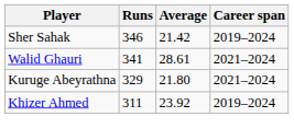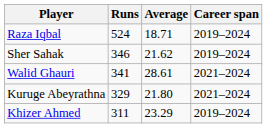 <table class="wikitable">
 <tr>
 <th>Player</th>
 <th>Runs</th>
 <th>Average</th>
 <th>Career span</th>
 </tr>
 <tr>
+<td><a href='#'>Raza Iqbal</a></td>
+<td>524</td>
+<td>18.71</td>
+<td>2019–2024</td>
+</tr>
+<tr>
 <td>Sher Sahak</td>
 <td>346</td>
-<td>21.42</td>
+<td>21.62</td>
 <td>2019–2024</td>
 </tr>
 <tr>
 <td><a href='#'>Walid Ghauri</a></td>
 <td>341</td>
 <td>28.61</td>
 <td>2021–2024</td>
 </tr>
 <tr>
 <td>Kuruge Abeyrathna</td>
 <td>329</td>
 <td>21.80</td>
 <td>2021–2024</td>
 </tr>
 <tr>
 <td><a href='#'>Khizer Ahmed</a></td>
 <td>311</td>
-<td>23.92</td>
+<td>23.29</td>
 <td>2019–2024</td>
 </tr>
 </table>
